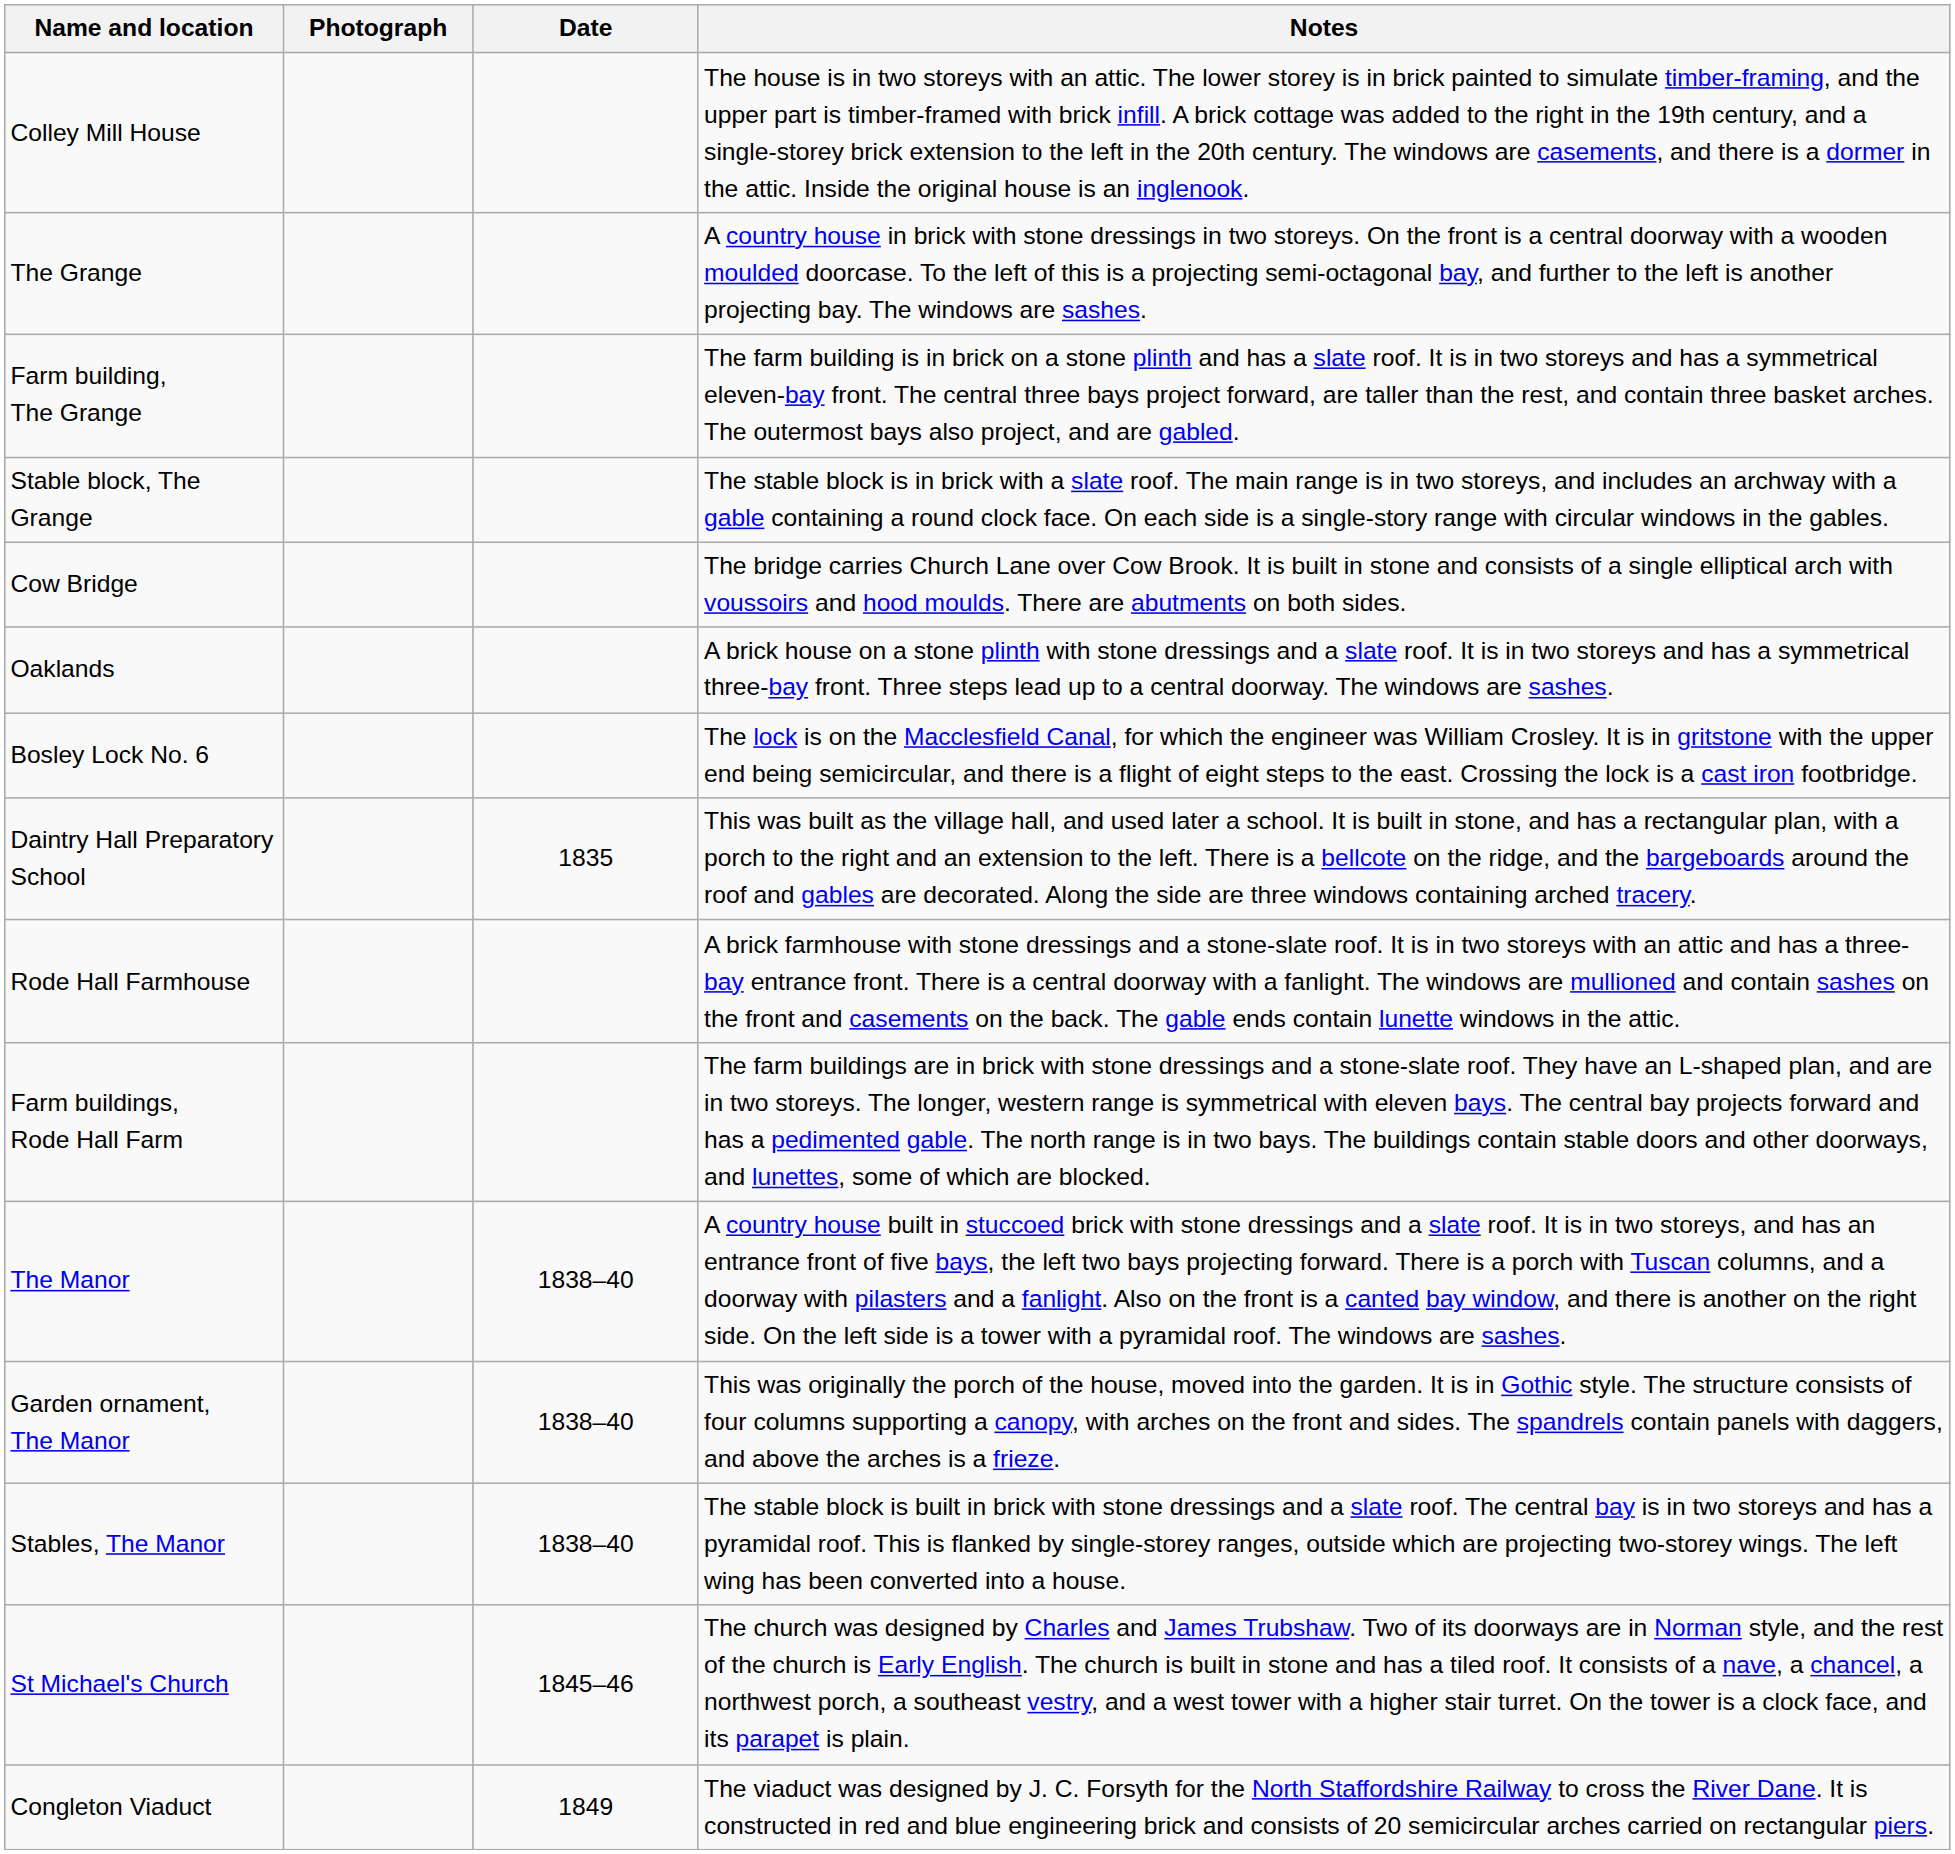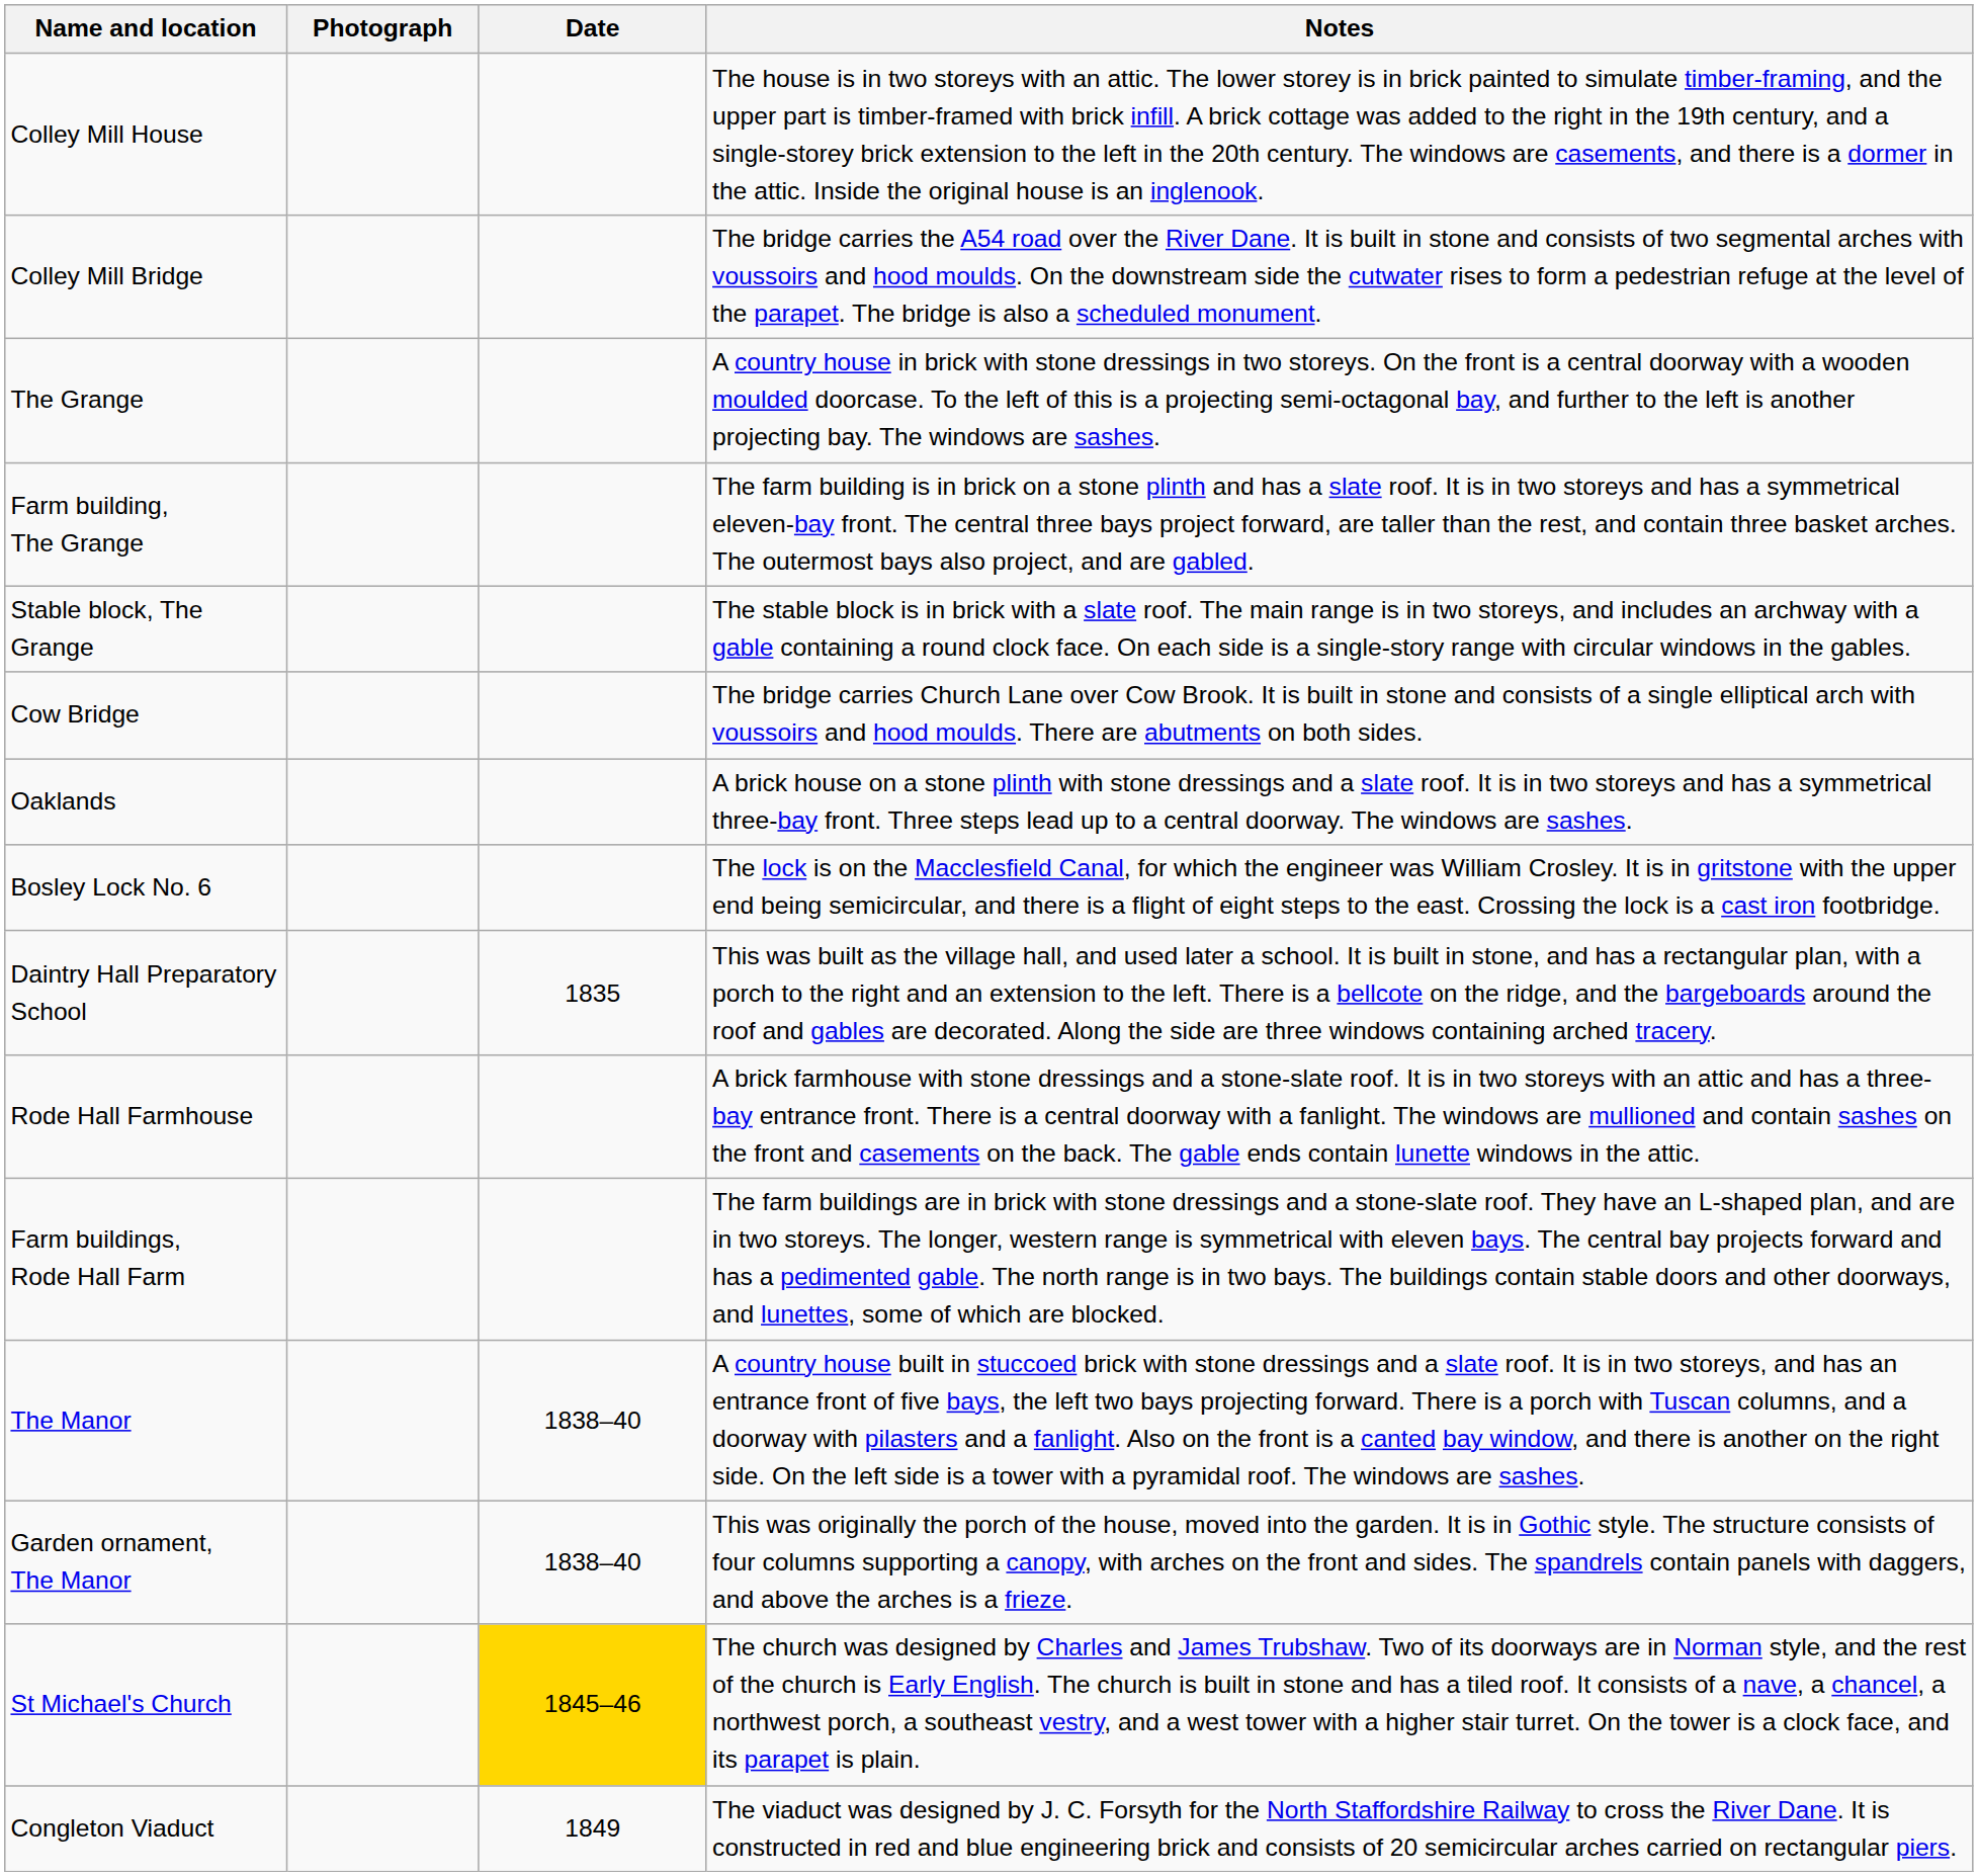 <table class="wikitable sortable plainrowheaders" style="width:100%;border:0px;text-align:left;line-height:150%;">
 <tr>
 <th scope="col"  style="width:150px">Name and location</th>
 <th scope="col"  style="width:100px" class="unsortable">Photograph</th>
 <th scope="col"  style="width:120px">Date</th>
 <th scope="col"  style="width:700px" class="unsortable">Notes</th>
 </tr>
 <tr>
 <td>Colley Mill House<br><small></small></td>
 <td></td>
 <td align="center"></td>
 <td>The house is in two storeys with an attic.  The lower storey is in brick painted to simulate <a href='#'>timber-framing</a>, and the upper part is timber-framed with brick <a href='#'>infill</a>.  A brick cottage was added to the right in the 19th century, and a single-storey brick extension to the left in the 20th century.  The windows are <a href='#'>casements</a>, and there is a <a href='#'>dormer</a> in the attic.  Inside the original house is an <a href='#'>inglenook</a>.</td>
+</tr>
+<tr>
+<td>Colley Mill Bridge<br><small></small></td>
+<td></td>
+<td align="center"></td>
+<td>The bridge carries the <a href='#'>A54 road</a> over the <a href='#'>River Dane</a>.  It is built in stone and consists of two segmental arches with <a href='#'>voussoirs</a> and <a href='#'>hood moulds</a>.  On the downstream side the <a href='#'>cutwater</a> rises to form a pedestrian refuge at the level of the <a href='#'>parapet</a>.  The bridge is also a <a href='#'>scheduled monument</a>.</td>
 </tr>
 <tr>
 <td>The Grange<br><small></small></td>
 <td></td>
 <td align="center"></td>
 <td>A <a href='#'>country house</a> in brick with stone dressings in two storeys.  On the front is a central doorway with a wooden <a href='#'>moulded</a> doorcase.  To the left of this is a projecting semi-octagonal <a href='#'>bay</a>, and further to the left is another projecting bay.  The windows are <a href='#'>sashes</a>.</td>
 </tr>
 <tr>
 <td>Farm building,<br>The Grange<br><small></small></td>
 <td></td>
 <td align="center"></td>
 <td>The farm building is in brick on a stone <a href='#'>plinth</a> and has a <a href='#'>slate</a> roof.  It is in two storeys and has a symmetrical eleven-<a href='#'>bay</a> front.  The central three bays project forward, are taller than the rest, and contain three basket arches.  The outermost bays also project, and are <a href='#'>gabled</a>.</td>
 </tr>
 <tr>
 <td>Stable block, The Grange<br><small></small></td>
 <td></td>
 <td align="center"></td>
 <td>The stable block is in brick with a <a href='#'>slate</a> roof.  The main range is in two storeys, and includes an archway with a <a href='#'>gable</a> containing a round clock face.  On each side is a single-story range with circular windows in the gables.</td>
 </tr>
 <tr>
 <td>Cow Bridge<br><small></small></td>
 <td></td>
 <td align="center"></td>
 <td>The bridge carries Church Lane over Cow Brook.  It is built in stone and consists of a single elliptical arch with <a href='#'>voussoirs</a> and <a href='#'>hood moulds</a>.  There are <a href='#'>abutments</a> on both sides.</td>
 </tr>
 <tr>
 <td>Oaklands<br><small></small></td>
 <td></td>
 <td align="center"></td>
 <td>A brick house on a stone <a href='#'>plinth</a> with stone dressings and a <a href='#'>slate</a> roof.  It is in two storeys and has a symmetrical three-<a href='#'>bay</a> front.  Three steps lead up to a central doorway.  The windows are <a href='#'>sashes</a>.</td>
 </tr>
 <tr>
 <td>Bosley Lock No. 6<br><small></small></td>
 <td></td>
 <td align="center"></td>
 <td>The <a href='#'>lock</a> is on the <a href='#'>Macclesfield Canal</a>, for which the engineer was William Crosley.  It is in <a href='#'>gritstone</a> with the upper end being semicircular, and there is a flight of eight steps to the east.  Crossing the lock is a <a href='#'>cast iron</a> footbridge.</td>
 </tr>
 <tr>
 <td>Daintry Hall Preparatory School<br><small></small></td>
 <td></td>
 <td align="center">1835</td>
 <td>This was built as the village hall, and used later a school.  It is built in stone, and has a rectangular plan, with a porch to the right and an extension to the left.  There is a <a href='#'>bellcote</a> on the ridge, and the <a href='#'>bargeboards</a> around the roof and <a href='#'>gables</a> are decorated.  Along the side are three windows containing arched <a href='#'>tracery</a>.</td>
 </tr>
 <tr>
 <td>Rode Hall Farmhouse<br><small></small></td>
 <td></td>
 <td align="center"></td>
 <td>A brick farmhouse with stone dressings and a stone-slate roof.  It is in two storeys with an attic and has a three-<a href='#'>bay</a> entrance front.  There is a central doorway with a fanlight.  The windows are <a href='#'>mullioned</a> and contain <a href='#'>sashes</a> on the front and <a href='#'>casements</a> on the back.  The <a href='#'>gable</a> ends contain <a href='#'>lunette</a> windows in the attic.</td>
 </tr>
 <tr>
 <td>Farm buildings,<br>Rode Hall Farm<br><small></small></td>
 <td></td>
 <td align="center"></td>
 <td>The farm buildings are in brick with stone dressings and a stone-slate roof.  They have an L-shaped plan, and are in two storeys.  The longer, western range is symmetrical with eleven <a href='#'>bays</a>.  The central bay projects forward and has a <a href='#'>pedimented</a> <a href='#'>gable</a>.  The north range is in two bays.  The buildings contain stable doors and other doorways, and <a href='#'>lunettes</a>, some of which are blocked.</td>
 </tr>
 <tr>
 <td><a href='#'>The Manor</a><br><small></small></td>
 <td></td>
 <td align="center">1838–40</td>
 <td>A <a href='#'>country house</a> built in <a href='#'>stuccoed</a> brick with stone dressings and a <a href='#'>slate</a> roof.  It is in two storeys, and has an entrance front of five <a href='#'>bays</a>, the left two bays projecting forward.   There is a porch with <a href='#'>Tuscan</a> columns, and a doorway with <a href='#'>pilasters</a> and a <a href='#'>fanlight</a>.  Also on the front is a <a href='#'>canted</a> <a href='#'>bay window</a>, and there is another on the right side.  On the left side is a tower with a pyramidal roof.  The windows are <a href='#'>sashes</a>.</td>
 </tr>
 <tr>
 <td>Garden ornament,<br><a href='#'>The Manor</a><br><small></small></td>
 <td></td>
 <td align="center">1838–40</td>
 <td>This was originally the porch of the house, moved into the garden.  It is in <a href='#'>Gothic</a> style.  The structure consists of four columns supporting a <a href='#'>canopy</a>, with arches on the front and sides.  The <a href='#'>spandrels</a> contain panels with daggers, and above the arches is a <a href='#'>frieze</a>.</td>
 </tr>
 <tr>
-<td>Stables, <a href='#'>The Manor</a><br><small></small></td>
-<td></td>
-<td align="center">1838–40</td>
-<td>The stable block is built in brick with stone dressings and a <a href='#'>slate</a> roof.  The central <a href='#'>bay</a> is in two storeys and has a pyramidal roof.  This is flanked by single-storey ranges, outside which are projecting two-storey wings.  The left wing has been converted into a house.</td>
-</tr>
-<tr>
 <td><a href='#'>St Michael's Church</a><br><small></small></td>
 <td></td>
-<td align="center">1845–46</td>
+<td align="center" style="background: gold;">1845–46</td>
 <td>The church was designed by <a href='#'>Charles</a> and <a href='#'>James Trubshaw</a>.  Two of its doorways are in <a href='#'>Norman</a> style, and the rest of the church is <a href='#'>Early English</a>.  The church is built in stone and has a tiled roof.  It consists of a <a href='#'>nave</a>, a <a href='#'>chancel</a>, a northwest porch, a southeast <a href='#'>vestry</a>, and a west tower with a higher stair turret.  On the tower is a clock face, and its <a href='#'>parapet</a> is plain.</td>
 </tr>
 <tr>
 <td>Congleton Viaduct<br><small></small></td>
 <td></td>
 <td align="center">1849</td>
 <td>The viaduct was designed by J. C. Forsyth for the <a href='#'>North Staffordshire Railway</a> to cross the <a href='#'>River Dane</a>.  It is constructed in red and blue engineering brick and consists of 20 semicircular arches carried on rectangular <a href='#'>piers</a>.</td>
 </tr>
 <tr>
 </tr>
 </table>
